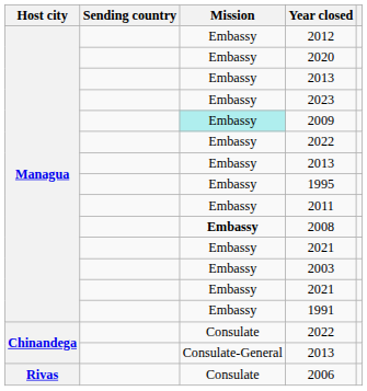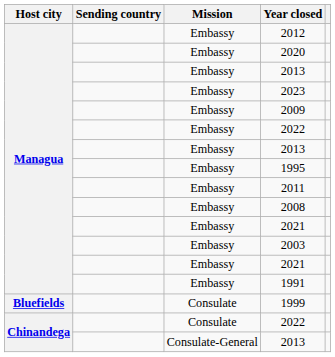 <table class="wikitable plainrowheaders">
 <tr>
 <th scope="col">Host city</th>
 <th scope="col">Sending country</th>
 <th scope="col">Mission</th>
 <th scope="col">Year closed</th>
 <th scope="col"></th>
 </tr>
 <tr>
 <th rowspan="14"><a href='#'>Managua</a></th>
 <td></td>
 <td style="text-align:center;">Embassy</td>
 <td style="text-align:center;">2012</td>
 <td style="text-align:center;"></td>
 </tr>
 <tr>
 <td></td>
 <td style="text-align:center;">Embassy</td>
 <td style="text-align:center;">2020</td>
 <td style="text-align:center;"></td>
 </tr>
 <tr>
 <td></td>
 <td style="text-align:center;">Embassy</td>
 <td style="text-align:center;">2013</td>
 <td style="text-align:center;"></td>
 </tr>
 <tr>
 <td></td>
 <td style="text-align:center;">Embassy</td>
 <td style="text-align:center;">2023</td>
 <td style="text-align:center;"></td>
 </tr>
 <tr>
 <td></td>
-<td style="background: paleturquoise; text-align:center;">Embassy</td>
+<td style="text-align:center;">Embassy</td>
 <td style="text-align:center;">2009</td>
 <td style="text-align:center;"></td>
 </tr>
 <tr>
 <td></td>
 <td style="text-align:center;">Embassy</td>
 <td style="text-align:center;">2022</td>
 <td style="text-align:center;"></td>
 </tr>
 <tr>
 <td></td>
 <td style="text-align:center;">Embassy</td>
 <td style="text-align:center;">2013</td>
 <td style="text-align:center;"></td>
 </tr>
 <tr>
 <td></td>
 <td style="text-align:center;">Embassy</td>
 <td style="text-align:center;">1995</td>
 <td style="text-align:center;"></td>
 </tr>
 <tr>
 <td></td>
 <td style="text-align:center;">Embassy</td>
 <td style="text-align:center;">2011</td>
 <td style="text-align:center;"></td>
 </tr>
 <tr>
 <td></td>
-<td style="text-align:center;"><strong>Embassy</strong></td>
+<td style="text-align:center;">Embassy</td>
 <td style="text-align:center;">2008</td>
 <td style="text-align:center;"></td>
 </tr>
 <tr>
 <td></td>
 <td style="text-align:center;">Embassy</td>
 <td style="text-align:center;">2021</td>
 <td style="text-align:center;"></td>
 </tr>
 <tr>
 <td></td>
 <td style="text-align:center;">Embassy</td>
 <td style="text-align:center;">2003</td>
 <td style="text-align:center;"></td>
 </tr>
 <tr>
 <td></td>
 <td style="text-align:center;">Embassy</td>
 <td style="text-align:center;">2021</td>
 <td style="text-align:center;"></td>
 </tr>
 <tr>
 <td></td>
 <td style="text-align:center;">Embassy</td>
 <td style="text-align:center;">1991</td>
 <td style="text-align:center;"></td>
 </tr>
 <tr>
+<th><a href='#'>Bluefields</a></th>
+<td></td>
+<td style="text-align:center;">Consulate</td>
+<td style="text-align:center;">1999</td>
+<td style="text-align:center;"></td>
+</tr>
+<tr>
 <th rowspan="2"><a href='#'>Chinandega</a></th>
 <td></td>
 <td style="text-align:center;">Consulate</td>
 <td style="text-align:center;">2022</td>
 <td style="text-align:center;"></td>
 </tr>
 <tr>
 <td></td>
 <td style="text-align:center;">Consulate-General</td>
 <td style="text-align:center;">2013</td>
 <td style="text-align:center;"></td>
 </tr>
-<tr>
-<th><a href='#'>Rivas</a></th>
-<td></td>
-<td style="text-align:center;">Consulate</td>
-<td style="text-align:center;">2006</td>
-<td style="text-align:center;"></td>
-</tr>
 </table>
